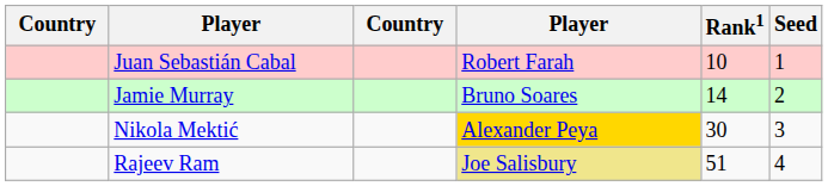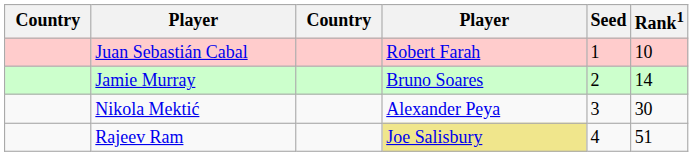 <table class="sortable wikitable">
 <tr>
 <th width="70">Country</th>
 <th width="175">Player</th>
 <th width="70">Country</th>
 <th width="175">Player</th>
+<th>Seed</th>
 <th>Rank<sup>1</sup></th>
-<th>Seed</th>
 </tr>
 <tr style="background:#fcc;">
 <td></td>
 <td><a href='#'>Juan Sebastián Cabal</a></td>
 <td></td>
 <td><a href='#'>Robert Farah</a></td>
+<td>1</td>
 <td>10</td>
-<td>1</td>
 </tr>
 <tr style="background:#cfc;">
 <td></td>
 <td><a href='#'>Jamie Murray</a></td>
 <td></td>
 <td><a href='#'>Bruno Soares</a></td>
+<td>2</td>
 <td>14</td>
-<td>2</td>
 </tr>
 <tr>
 <td></td>
 <td><a href='#'>Nikola Mektić</a></td>
 <td></td>
-<td style="background: gold;"><a href='#'>Alexander Peya</a></td>
+<td><a href='#'>Alexander Peya</a></td>
+<td>3</td>
 <td>30</td>
-<td>3</td>
 </tr>
 <tr>
 <td></td>
 <td><a href='#'>Rajeev Ram</a></td>
 <td></td>
 <td style="background: khaki;"><a href='#'>Joe Salisbury</a></td>
+<td>4</td>
 <td>51</td>
-<td>4</td>
 </tr>
 </table>
